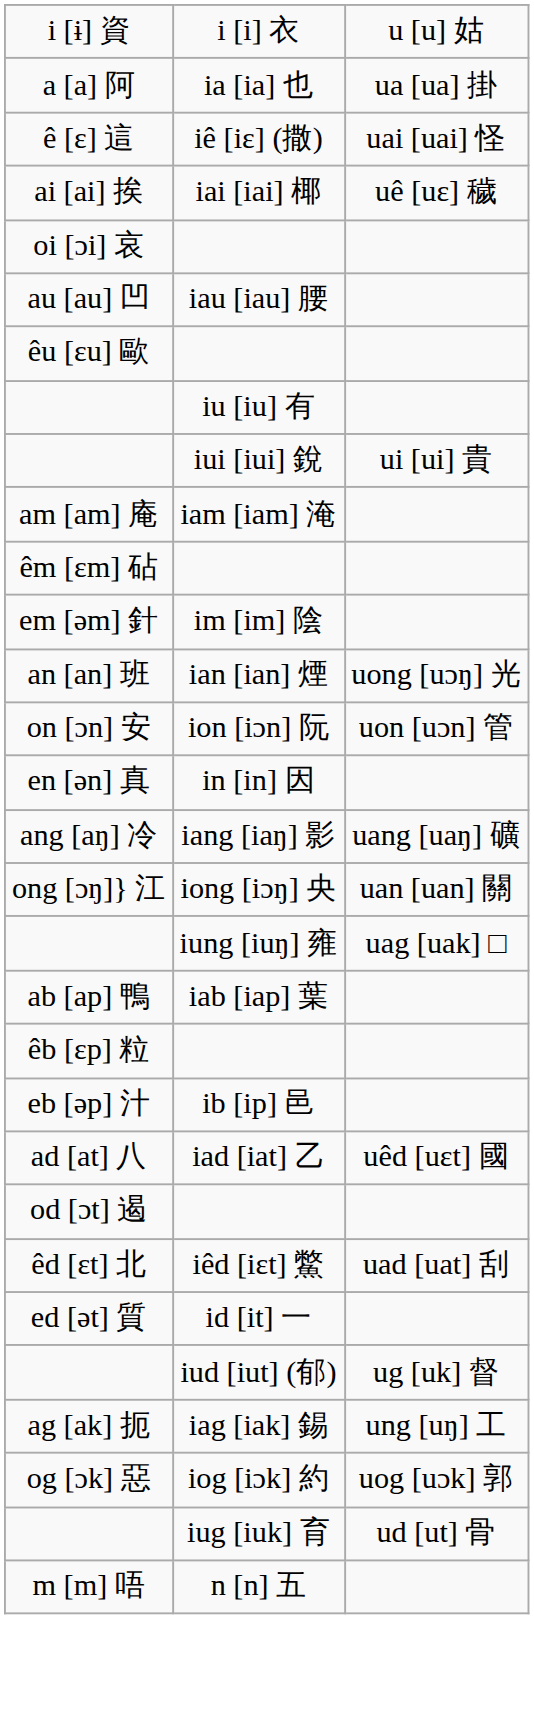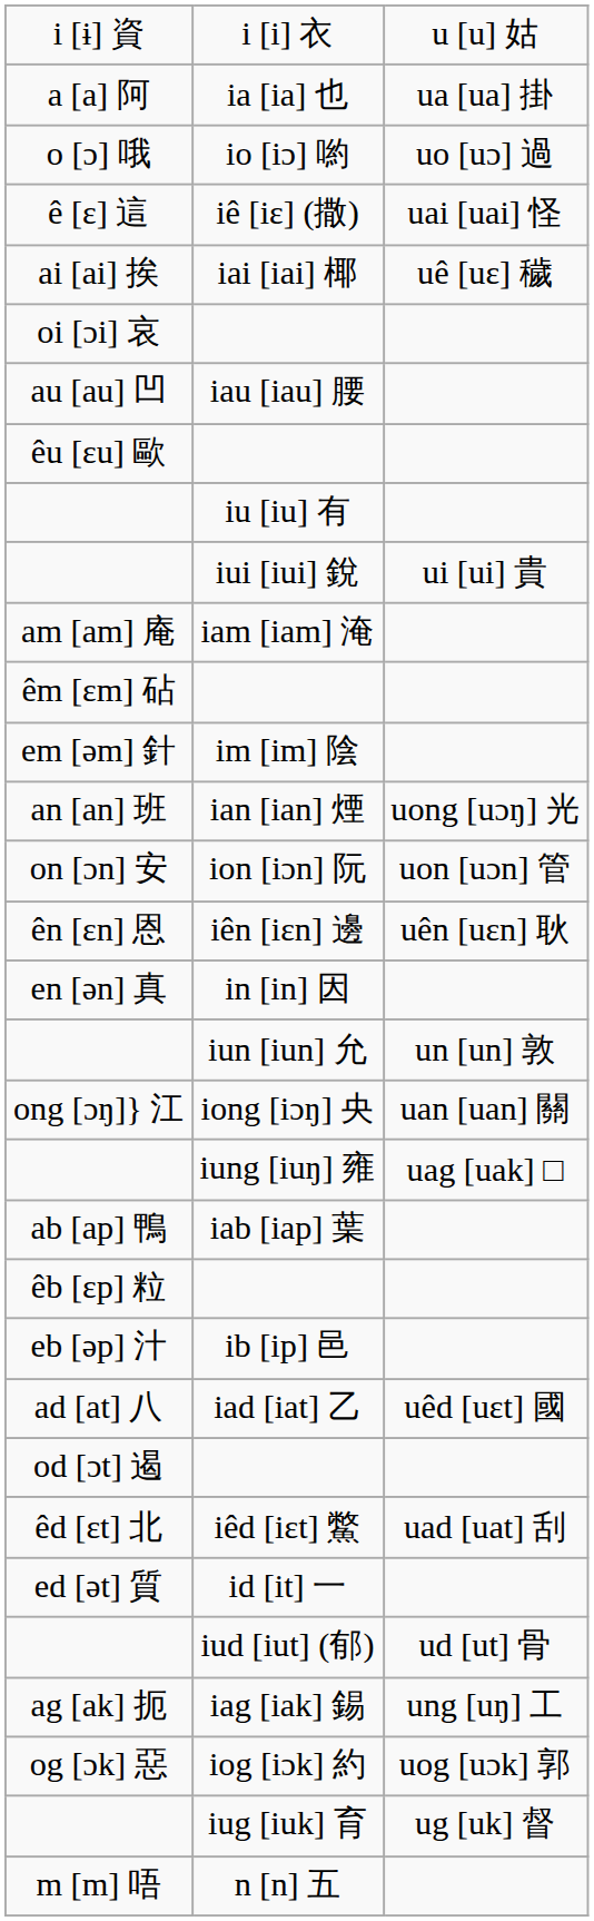 <table class="wikitable" style="text-align:center;">
 <tr>
 <td>i [ɨ] 資</td>
 <td>i [i] 衣</td>
 <td>u [u] 姑</td>
 </tr>
 <tr>
 <td>a [a] 阿</td>
 <td>ia [ia] 也</td>
 <td>ua [ua] 掛</td>
+</tr>
+<tr>
+<td>o [ɔ] 哦</td>
+<td>io [iɔ] 喲</td>
+<td>uo [uɔ] 過</td>
 </tr>
 <tr>
 <td>ê [ɛ] 這</td>
 <td>iê [iɛ] (撒)</td>
 <td>uai [uai] 怪</td>
 </tr>
 <tr>
 <td>ai [ai] 挨</td>
 <td>iai [iai] 椰</td>
 <td>uê [uɛ] 穢</td>
 </tr>
 <tr>
 <td>oi [ɔi] 哀</td>
 <td></td>
 <td></td>
 </tr>
 <tr>
 <td>au [au] 凹</td>
 <td>iau [iau] 腰</td>
 <td></td>
 </tr>
 <tr>
 <td>êu [ɛu] 歐</td>
 <td></td>
 <td></td>
 </tr>
 <tr>
 <td></td>
 <td>iu [iu] 有</td>
 <td></td>
 </tr>
 <tr>
 <td></td>
 <td>iui [iui] 銳</td>
 <td>ui [ui] 貴</td>
 </tr>
 <tr>
 <td>am [am] 庵</td>
 <td>iam [iam] 淹</td>
 <td></td>
 </tr>
 <tr>
 <td>êm [ɛm] 砧</td>
 <td></td>
 <td></td>
 </tr>
 <tr>
 <td>em [əm] 針</td>
 <td>im [im] 陰</td>
 <td></td>
 </tr>
 <tr>
 <td>an [an] 班</td>
 <td>ian [ian] 煙</td>
 <td>uong [uɔŋ] 光</td>
 </tr>
 <tr>
 <td>on [ɔn] 安</td>
 <td>ion [iɔn] 阮</td>
 <td>uon [uɔn] 管</td>
 </tr>
 <tr>
+<td>ên [ɛn] 恩</td>
+<td>iên [iɛn] 邊</td>
+<td>uên [uɛn] 耿</td>
+</tr>
+<tr>
 <td>en [ən] 真</td>
 <td>in [in] 因</td>
 <td></td>
 </tr>
 <tr>
-<td>ang [aŋ] 冷</td>
-<td>iang [iaŋ] 影</td>
-<td>uang [uaŋ] 礦</td>
+<td></td>
+<td>iun [iun] 允</td>
+<td>un [un] 敦</td>
 </tr>
 <tr>
 <td>ong [ɔŋ]} 江</td>
 <td>iong [iɔŋ] 央</td>
 <td>uan [uan] 關</td>
 </tr>
 <tr>
 <td></td>
 <td>iung [iuŋ] 雍</td>
 <td>uag [uak] □</td>
 </tr>
 <tr>
 <td>ab [ap] 鴨</td>
 <td>iab [iap] 葉</td>
 <td></td>
 </tr>
 <tr>
 <td>êb [ɛp] 粒</td>
 <td></td>
 <td></td>
 </tr>
 <tr>
 <td>eb [əp] 汁</td>
 <td>ib [ip] 邑</td>
 <td></td>
 </tr>
 <tr>
 <td>ad [at] 八</td>
 <td>iad [iat] 乙</td>
 <td>uêd [uɛt] 國</td>
 </tr>
 <tr>
 <td>od [ɔt] 遏</td>
 <td></td>
 <td></td>
 </tr>
 <tr>
 <td>êd [ɛt] 北</td>
 <td>iêd [iɛt] 鱉</td>
 <td>uad [uat] 刮</td>
 </tr>
 <tr>
 <td>ed [ət] 質</td>
 <td>id [it] 一</td>
 <td></td>
 </tr>
 <tr>
 <td></td>
 <td>iud [iut] (郁)</td>
-<td>ug [uk] 督</td>
+<td>ud [ut] 骨</td>
 </tr>
 <tr>
 <td>ag [ak] 扼</td>
 <td>iag [iak] 錫</td>
 <td>ung [uŋ] 工</td>
 </tr>
 <tr>
 <td>og [ɔk] 惡</td>
 <td>iog [iɔk] 約</td>
 <td>uog [uɔk] 郭</td>
 </tr>
 <tr>
 <td></td>
 <td>iug [iuk] 育</td>
-<td>ud [ut] 骨</td>
+<td>ug [uk] 督</td>
 </tr>
 <tr>
 <td>m [m] 唔</td>
 <td>n [n] 五</td>
 <td></td>
 </tr>
 </table>
